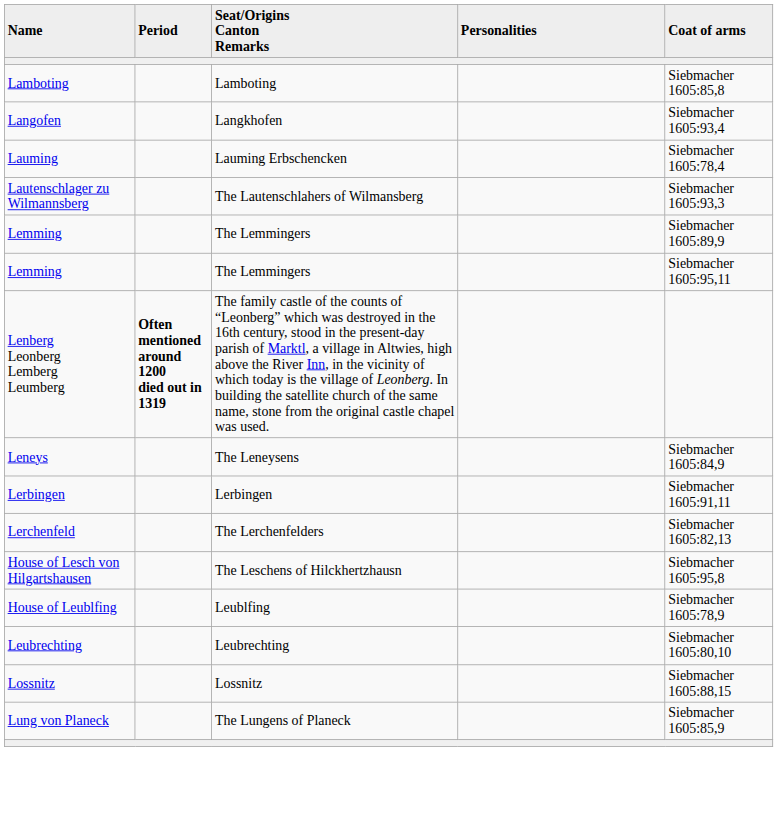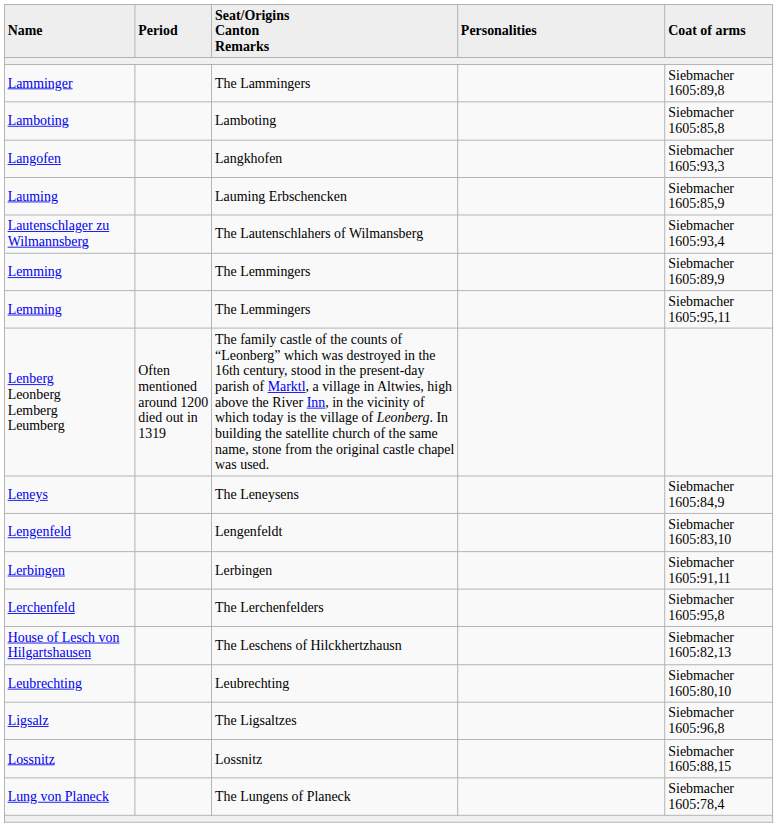 <table class="wikitable" width="100%">
 <tr>
 <td style="background:#EEEEEE;" ! width="17%"><strong>Name</strong></td>
 <td style="background:#EEEEEE;" ! width="10%"><strong>Period</strong></td>
 <td style="background:#EEEEEE;" ! width="32%"><strong>Seat/Origins <br> Canton <br> Remarks</strong></td>
 <td style="background:#EEEEEE;" ! width="27%"><strong>Personalities</strong></td>
 <td style="background:#EEEEEE;" ! width="14%"><strong>Coat of arms</strong></td>
 </tr>
 <tr>
 <td colspan="5" align="left" style="background:#f0f0f0;"></td>
+</tr>
+<tr>
+<td><a href='#'>Lamminger</a></td>
+<td></td>
+<td>The Lammingers</td>
+<td></td>
+<td>Siebmacher 1605:89,8</td>
 </tr>
 <tr>
 <td><a href='#'>Lamboting</a></td>
 <td></td>
 <td>Lamboting</td>
 <td></td>
 <td>Siebmacher 1605:85,8</td>
 </tr>
 <tr>
 <td><a href='#'>Langofen</a></td>
 <td></td>
 <td>Langkhofen</td>
 <td></td>
-<td>Siebmacher 1605:93,4</td>
+<td>Siebmacher 1605:93,3</td>
 </tr>
 <tr>
 <td><a href='#'>Lauming</a></td>
 <td></td>
 <td>Lauming Erbschencken</td>
 <td></td>
-<td>Siebmacher 1605:78,4</td>
+<td>Siebmacher 1605:85,9</td>
 </tr>
 <tr>
 <td><a href='#'>Lautenschlager zu Wilmannsberg</a></td>
 <td></td>
 <td>The Lautenschlahers of Wilmansberg</td>
 <td></td>
-<td>Siebmacher 1605:93,3</td>
+<td>Siebmacher 1605:93,4</td>
 </tr>
 <tr>
 <td><a href='#'>Lemming</a></td>
 <td></td>
 <td>The Lemmingers</td>
 <td></td>
 <td>Siebmacher 1605:89,9</td>
 </tr>
 <tr>
 <td><a href='#'>Lemming</a></td>
 <td></td>
 <td>The Lemmingers</td>
 <td></td>
 <td>Siebmacher 1605:95,11</td>
 </tr>
 <tr>
 <td><a href='#'>Lenberg</a><br>Leonberg<br>Lemberg<br>Leumberg</td>
-<td><strong>Often mentioned around 1200 <br>died out in 1319</strong></td>
+<td>Often mentioned around 1200 <br>died out in 1319</td>
 <td>The family castle of the counts of “Leonberg” which was destroyed in the 16th century, stood in the present-day parish of <a href='#'>Marktl</a>, a village in Altwies, high above the River <a href='#'>Inn</a>, in the vicinity of which today is the village of <em>Leonberg</em>. In building the satellite church of the same name, stone from the original castle chapel was used.</td>
 <td></td>
 <td></td>
 </tr>
 <tr>
 <td><a href='#'>Leneys</a></td>
 <td></td>
 <td>The Leneysens</td>
 <td></td>
 <td>Siebmacher 1605:84,9</td>
+</tr>
+<tr>
+<td><a href='#'>Lengenfeld</a></td>
+<td></td>
+<td>Lengenfeldt</td>
+<td></td>
+<td>Siebmacher 1605:83,10</td>
 </tr>
 <tr>
 <td><a href='#'>Lerbingen</a></td>
 <td></td>
 <td>Lerbingen</td>
 <td></td>
 <td>Siebmacher 1605:91,11</td>
 </tr>
 <tr>
 <td><a href='#'>Lerchenfeld</a></td>
 <td></td>
 <td>The Lerchenfelders</td>
 <td></td>
-<td>Siebmacher 1605:82,13</td>
+<td>Siebmacher 1605:95,8</td>
 </tr>
 <tr>
 <td><a href='#'>House of Lesch von Hilgartshausen</a></td>
 <td></td>
 <td>The Leschens of Hilckhertzhausn</td>
 <td></td>
-<td>Siebmacher 1605:95,8</td>
-</tr>
-<tr>
-<td><a href='#'>House of Leublfing</a></td>
-<td></td>
-<td>Leublfing</td>
-<td></td>
-<td>Siebmacher 1605:78,9</td>
+<td>Siebmacher 1605:82,13</td>
 </tr>
 <tr>
 <td><a href='#'>Leubrechting</a></td>
 <td></td>
 <td>Leubrechting</td>
 <td></td>
 <td>Siebmacher 1605:80,10</td>
+</tr>
+<tr>
+<td><a href='#'>Ligsalz</a></td>
+<td></td>
+<td>The Ligsaltzes</td>
+<td></td>
+<td>Siebmacher 1605:96,8</td>
 </tr>
 <tr>
 <td><a href='#'>Lossnitz</a></td>
 <td></td>
 <td>Lossnitz</td>
 <td></td>
 <td>Siebmacher 1605:88,15</td>
 </tr>
 <tr>
 <td><a href='#'>Lung von Planeck</a></td>
 <td></td>
 <td>The Lungens of Planeck</td>
 <td></td>
-<td>Siebmacher 1605:85,9</td>
+<td>Siebmacher 1605:78,4</td>
 </tr>
 <tr>
 <td colspan="5" align="left" style="background:#f0f0f0;"></td>
 </tr>
 </table>
